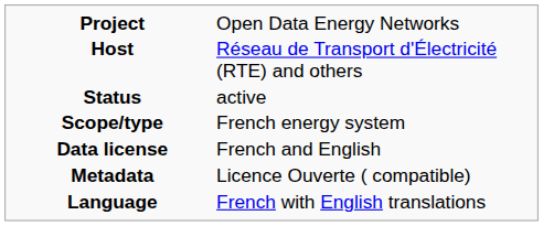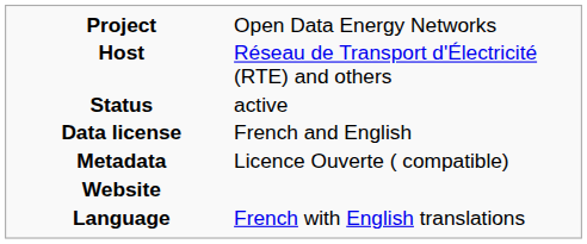 <table class="infobox" style="width: 28em">
 <tr>
 <th style="width: 35%">Project</th>
 <td style="width: 55%">Open Data Energy Networks</td>
 </tr>
 <tr>
 <th>Host</th>
 <td><a href='#'>Réseau de Transport d'Électricité</a> (RTE) and others</td>
 </tr>
 <tr>
 <th>Status</th>
 <td>active</td>
 </tr>
 <tr>
-<th>Scope/type</th>
-<td>French energy system</td>
-</tr>
-<tr>
 <th>Data license</th>
 <td>French and English</td>
 </tr>
 <tr>
 <th>Metadata</th>
 <td>Licence Ouverte (<a href='#'></a> compatible)</td>
 </tr>
 <tr>
+<th>Website</th>
+<td></td>
+</tr>
+<tr>
 <th>Language</th>
 <td><a href='#'>French</a> with <a href='#'>English</a> translations</td>
 </tr>
 </table>
